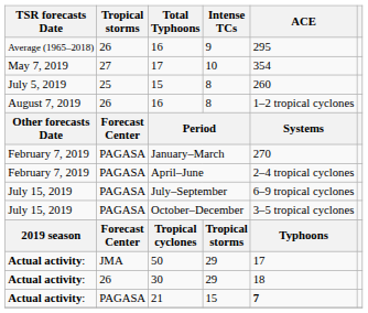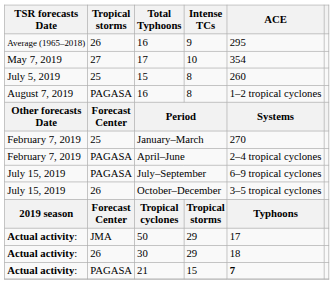 <table class="wikitable" style="float:right">
 <tr>
 <th>TSR forecasts<br>Date</th>
 <th>Tropical<br>storms</th>
 <th>Total<br>Typhoons</th>
 <th>Intense<br>TCs</th>
 <th>ACE</th>
 <th></th>
 </tr>
 <tr>
 <td><small>Average (1965–2018)</small></td>
 <td>26</td>
 <td>16</td>
 <td>9</td>
 <td>295</td>
 <td></td>
 </tr>
 <tr>
 <td>May 7, 2019</td>
 <td>27</td>
 <td>17</td>
 <td>10</td>
 <td>354</td>
 <td></td>
 </tr>
 <tr>
 <td>July 5, 2019</td>
 <td>25</td>
 <td>15</td>
 <td>8</td>
 <td>260</td>
 <td></td>
 </tr>
 <tr>
 <td>August 7, 2019</td>
-<td>26</td>
+<td>PAGASA</td>
 <td>16</td>
 <td>8</td>
 <td>1–2 tropical cyclones</td>
 <td></td>
 </tr>
 <tr>
 <th>Other forecasts<br>Date</th>
 <th>Forecast<br>Center</th>
 <th colspan=2>Period</th>
 <th>Systems</th>
 <th></th>
 </tr>
 <tr>
 <td>February 7, 2019</td>
-<td>PAGASA</td>
+<td>25</td>
 <td colspan=2>January–March</td>
 <td>270</td>
 <td></td>
 </tr>
 <tr>
 <td>February 7, 2019</td>
 <td>PAGASA</td>
 <td colspan=2>April–June</td>
 <td>2–4 tropical cyclones</td>
 <td></td>
 </tr>
 <tr>
 <td>July 15, 2019</td>
 <td>PAGASA</td>
 <td colspan=2>July–September</td>
 <td>6–9 tropical cyclones</td>
 <td></td>
 </tr>
 <tr>
 <td>July 15, 2019</td>
-<td>PAGASA</td>
+<td>26</td>
 <td colspan=2>October–December</td>
 <td>3–5 tropical cyclones</td>
 <td></td>
 </tr>
 <tr>
 <th>2019 season</th>
 <th>Forecast<br>Center</th>
 <th>Tropical<br>cyclones</th>
 <th>Tropical<br>storms</th>
 <th>Typhoons</th>
 <th></th>
 </tr>
 <tr>
 <td><strong>Actual activity</strong>:</td>
 <td>JMA</td>
 <td>50</td>
 <td>29</td>
 <td>17</td>
 <td></td>
 </tr>
 <tr>
 <td><strong>Actual activity</strong>:</td>
 <td>26</td>
 <td>30</td>
 <td>29</td>
 <td>18</td>
 <td></td>
 </tr>
 <tr>
 <td><strong>Actual activity</strong>:</td>
 <td>PAGASA</td>
 <td>21</td>
 <td>15</td>
 <td><strong>7</strong></td>
 <td></td>
 </tr>
 <tr>
 </tr>
 </table>
